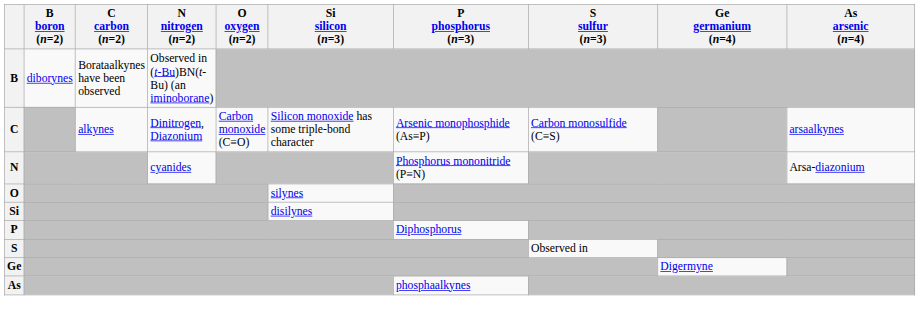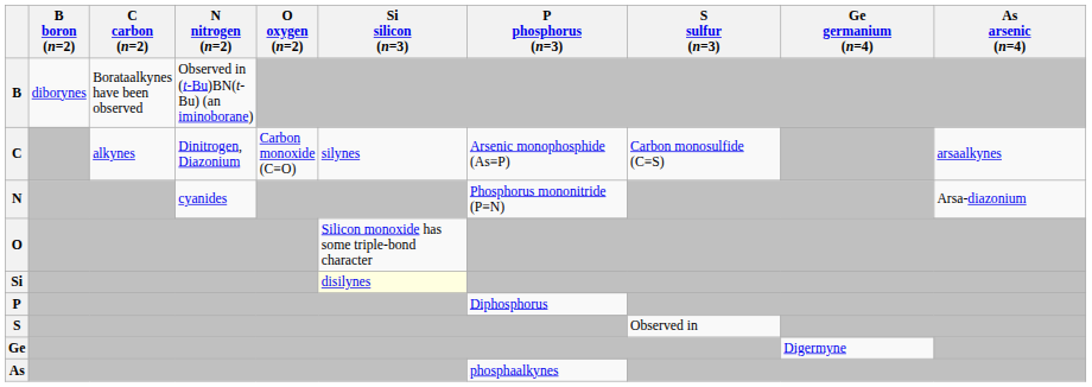 <table class="wikitable" align="center">
 <tr>
 <th></th>
 <th>B<br><a href='#'>boron</a><br>(<em>n</em>=2)</th>
 <th>C<br><a href='#'>carbon</a><br>(<em>n</em>=2)</th>
 <th>N<br><a href='#'>nitrogen</a><br>(<em>n</em>=2)</th>
 <th>O<br><a href='#'>oxygen</a><br>(<em>n</em>=2)</th>
 <th width="220">Si<br><a href='#'>silicon</a><br>(<em>n</em>=3)</th>
 <th width="220">P<br><a href='#'>phosphorus</a><br>(<em>n</em>=3)</th>
 <th width="220">S<br><a href='#'>sulfur</a><br>(<em>n</em>=3)</th>
 <th width=220>Ge<br><a href='#'>germanium</a><br>(<em>n</em>=4)</th>
 <th width=220>As<br><a href='#'>arsenic</a><br>(<em>n</em>=4)</th>
 </tr>
 <tr>
 <th>B</th>
 <td><a href='#'>diborynes</a></td>
 <td>Borataalkynes have been observed</td>
 <td>Observed in (<a href='#'><em>t</em>-Bu</a>)BN(<em>t</em>-Bu) (an <a href='#'>iminoborane</a>)</td>
 <td colspan="6" style="background: silver;"></td>
 </tr>
 <tr>
 <th>C</th>
 <td style="background: silver;"></td>
 <td><a href='#'>alkynes</a></td>
 <td><a href='#'>Dinitrogen</a>, <a href='#'>Diazonium</a></td>
 <td><a href='#'>Carbon monoxide</a> (C≡O)</td>
-<td><a href='#'>Silicon monoxide</a> has some triple-bond character</td>
+<td><a href='#'>silynes</a></td>
 <td><a href='#'>Arsenic monophosphide</a> (As≡P)</td>
 <td><a href='#'>Carbon monosulfide</a> (C≡S)</td>
 <td style="background: silver;"></td>
 <td><a href='#'>arsaalkynes</a></td>
 </tr>
 <tr>
 <th>N</th>
 <td colspan="2" style="background: silver;"></td>
 <td><a href='#'>cyanides</a></td>
 <td colspan="2" style="background: silver;"></td>
 <td><a href='#'>Phosphorus mononitride</a> (P≡N)</td>
 <td colspan="2" style="background: silver;"></td>
 <td>Arsa-<a href='#'>diazonium</a></td>
 </tr>
 <tr>
 <th>O</th>
 <td colspan="4" style="background: silver;"></td>
-<td><a href='#'>silynes</a></td>
+<td><a href='#'>Silicon monoxide</a> has some triple-bond character</td>
 <td colspan="4" style="background: silver;"></td>
 </tr>
 <tr>
 <th>Si</th>
 <td colspan="4" style="background: silver;"></td>
-<td><a href='#'>disilynes</a></td>
+<td style="background: lightyellow;"><a href='#'>disilynes</a></td>
 <td colspan="4" style="background: silver;"></td>
 </tr>
 <tr>
 <th>P</th>
 <td colspan="5" style="background: silver;"></td>
 <td><a href='#'>Diphosphorus</a></td>
 <td colspan="3" style="background: silver;"></td>
 </tr>
 <tr>
 <th>S</th>
 <td colspan="6" style="background: silver;"></td>
 <td>Observed in </td>
 <td colspan="2" style="background: silver;"></td>
 </tr>
 <tr>
 <th>Ge</th>
 <td colspan="7" style="background: silver;"></td>
 <td><a href='#'>Digermyne</a></td>
 <td style="background: silver;"></td>
 </tr>
 <tr>
 <th>As</th>
 <td colspan="5" style="background: silver;"></td>
 <td><a href='#'>phosphaalkynes</a></td>
 <td colspan="3" style="background: silver;"></td>
 </tr>
 </table>
